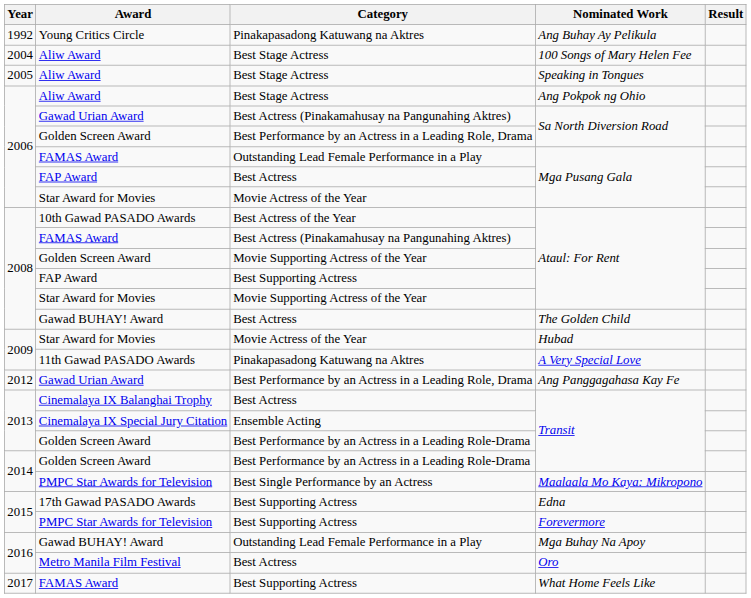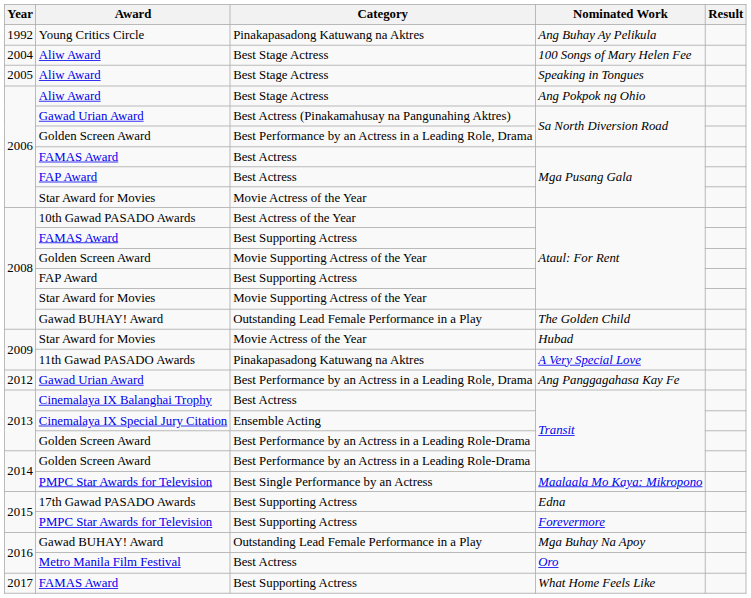 <table class="wikitable">
 <tr>
 <th>Year</th>
 <th>Award</th>
 <th>Category</th>
 <th>Nominated Work</th>
 <th>Result</th>
 </tr>
 <tr>
 <td>1992</td>
 <td>Young Critics Circle</td>
 <td>Pinakapasadong Katuwang na Aktres</td>
 <td><em>Ang Buhay Ay Pelikula</em></td>
 <td></td>
 </tr>
 <tr>
 <td>2004</td>
 <td><a href='#'>Aliw Award</a></td>
 <td>Best Stage Actress</td>
 <td><em>100 Songs of Mary Helen Fee</em></td>
 <td></td>
 </tr>
 <tr>
 <td>2005</td>
 <td><a href='#'>Aliw Award</a></td>
 <td>Best Stage Actress</td>
 <td><em>Speaking in Tongues</em></td>
 <td></td>
 </tr>
 <tr>
 <td rowspan=6>2006</td>
 <td><a href='#'>Aliw Award</a></td>
 <td>Best Stage Actress</td>
 <td><em>Ang Pokpok ng Ohio</em></td>
 <td></td>
 </tr>
 <tr>
 <td><a href='#'>Gawad Urian Award</a></td>
 <td>Best Actress (Pinakamahusay na Pangunahing Aktres)</td>
 <td rowspan=2><em>Sa North Diversion Road</em></td>
 <td></td>
 </tr>
 <tr>
 <td>Golden Screen Award</td>
 <td>Best Performance by an Actress in a Leading Role, Drama</td>
 <td></td>
 </tr>
 <tr>
 <td><a href='#'>FAMAS Award</a></td>
-<td>Outstanding Lead Female Performance in a Play</td>
+<td>Best Actress</td>
 <td rowspan=3><em>Mga Pusang Gala</em></td>
 <td></td>
 </tr>
 <tr>
 <td><a href='#'>FAP Award</a></td>
 <td>Best Actress</td>
 <td></td>
 </tr>
 <tr>
 <td>Star Award for Movies</td>
 <td>Movie Actress of the Year</td>
 <td></td>
 </tr>
 <tr>
 <td rowspan=6>2008</td>
 <td>10th Gawad PASADO Awards</td>
 <td>Best Actress of the Year</td>
 <td rowspan=5><em>Ataul: For Rent</em></td>
 <td></td>
 </tr>
 <tr>
 <td><a href='#'>FAMAS Award</a></td>
-<td>Best Actress (Pinakamahusay na Pangunahing Aktres)</td>
+<td>Best Supporting Actress</td>
 <td></td>
 </tr>
 <tr>
 <td>Golden Screen Award</td>
 <td>Movie Supporting Actress of the Year</td>
 <td></td>
 </tr>
 <tr>
 <td>FAP Award</td>
 <td>Best Supporting Actress</td>
 <td></td>
 </tr>
 <tr>
 <td>Star Award for Movies</td>
 <td>Movie Supporting Actress of the Year</td>
 <td></td>
 </tr>
 <tr>
 <td>Gawad BUHAY! Award</td>
-<td>Best Actress</td>
+<td>Outstanding Lead Female Performance in a Play</td>
 <td><em>The Golden Child</em></td>
 <td></td>
 </tr>
 <tr>
 <td rowspan=2>2009</td>
 <td>Star Award for Movies</td>
 <td>Movie Actress of the Year</td>
 <td><em>Hubad</em></td>
 <td></td>
 </tr>
 <tr>
 <td>11th Gawad PASADO Awards</td>
 <td>Pinakapasadong Katuwang na Aktres</td>
 <td><em><a href='#'>A Very Special Love</a></em></td>
 <td></td>
 </tr>
 <tr>
 <td>2012</td>
 <td><a href='#'>Gawad Urian Award</a></td>
 <td>Best Performance by an Actress in a Leading Role, Drama</td>
 <td><em>Ang Panggagahasa Kay Fe</em></td>
 <td></td>
 </tr>
 <tr>
 <td rowspan=3>2013</td>
 <td><a href='#'>Cinemalaya IX Balanghai Trophy</a></td>
 <td>Best Actress</td>
 <td rowspan=4><em><a href='#'>Transit</a></em></td>
 <td></td>
 </tr>
 <tr>
 <td><a href='#'>Cinemalaya IX Special Jury Citation</a></td>
 <td>Ensemble Acting</td>
 <td></td>
 </tr>
 <tr>
 <td>Golden Screen Award</td>
 <td>Best Performance by an Actress in a Leading Role-Drama</td>
 <td></td>
 </tr>
 <tr>
 <td rowspan=2>2014</td>
 <td>Golden Screen Award</td>
 <td>Best Performance by an Actress in a Leading Role-Drama</td>
 <td></td>
 </tr>
 <tr>
 <td><a href='#'>PMPC Star Awards for Television</a></td>
 <td>Best Single Performance by an Actress</td>
 <td><em><a href='#'>Maalaala Mo Kaya: Mikropono</a></em></td>
 <td></td>
 </tr>
 <tr>
 <td rowspan=2>2015</td>
 <td>17th Gawad PASADO Awards</td>
 <td>Best Supporting Actress</td>
 <td><em>Edna</em></td>
 <td></td>
 </tr>
 <tr>
 <td><a href='#'>PMPC Star Awards for Television</a></td>
 <td>Best Supporting Actress</td>
 <td><em><a href='#'>Forevermore</a></em></td>
 <td></td>
 </tr>
 <tr>
 <td rowspan=2>2016</td>
 <td>Gawad BUHAY! Award</td>
 <td>Outstanding Lead Female Performance in a Play</td>
 <td><em>Mga Buhay Na Apoy</em></td>
 <td></td>
 </tr>
 <tr>
 <td><a href='#'>Metro Manila Film Festival</a></td>
 <td>Best Actress</td>
 <td><em><a href='#'>Oro</a></em></td>
 <td></td>
 </tr>
 <tr>
 <td>2017</td>
 <td><a href='#'>FAMAS Award</a></td>
 <td>Best Supporting Actress</td>
 <td><em>What Home Feels Like</em></td>
 <td></td>
 </tr>
 </table>
